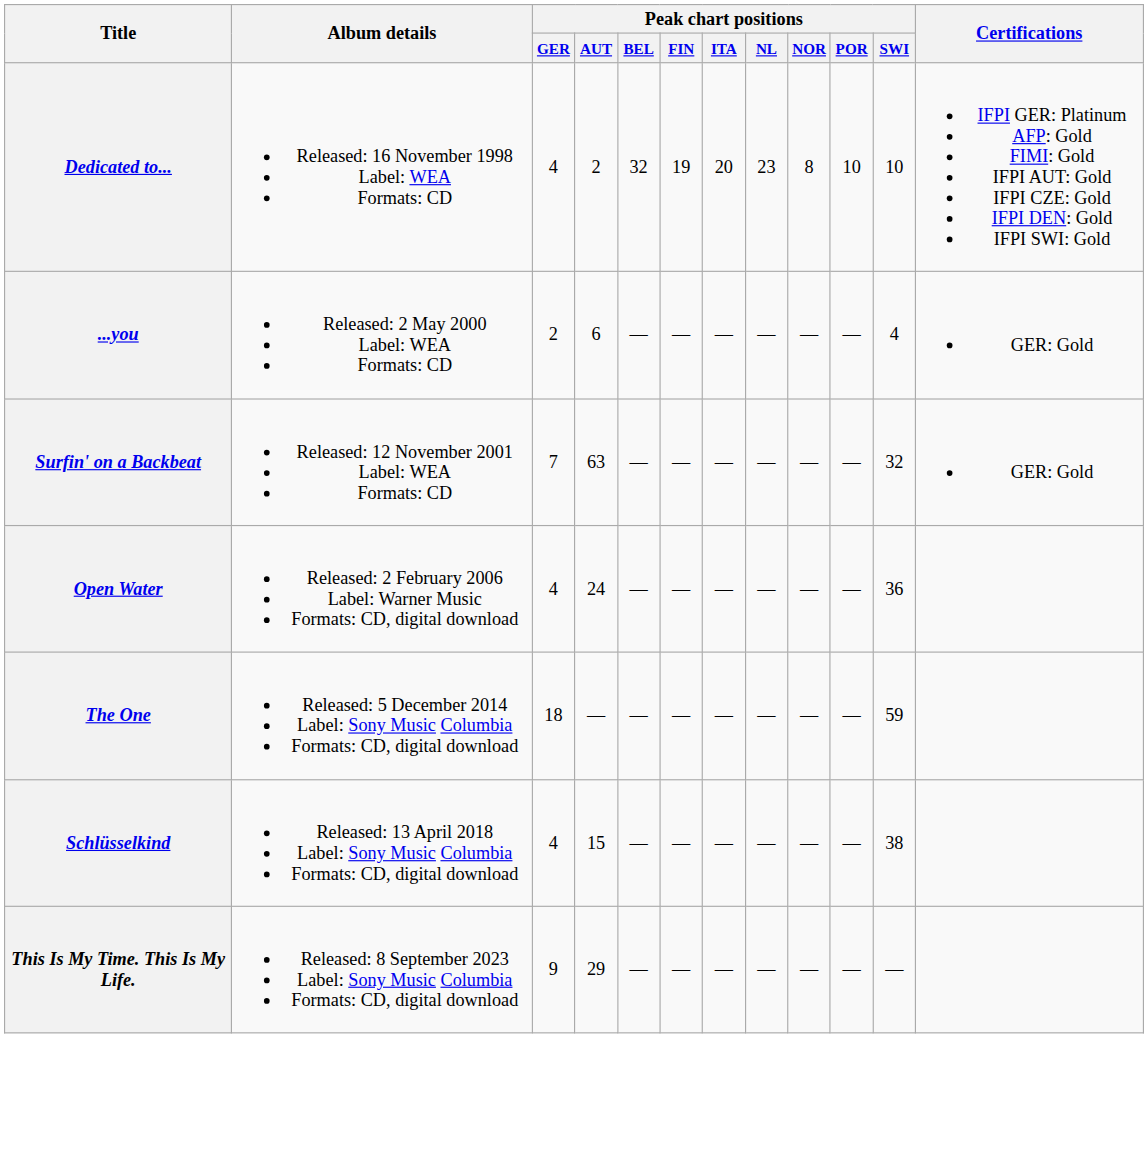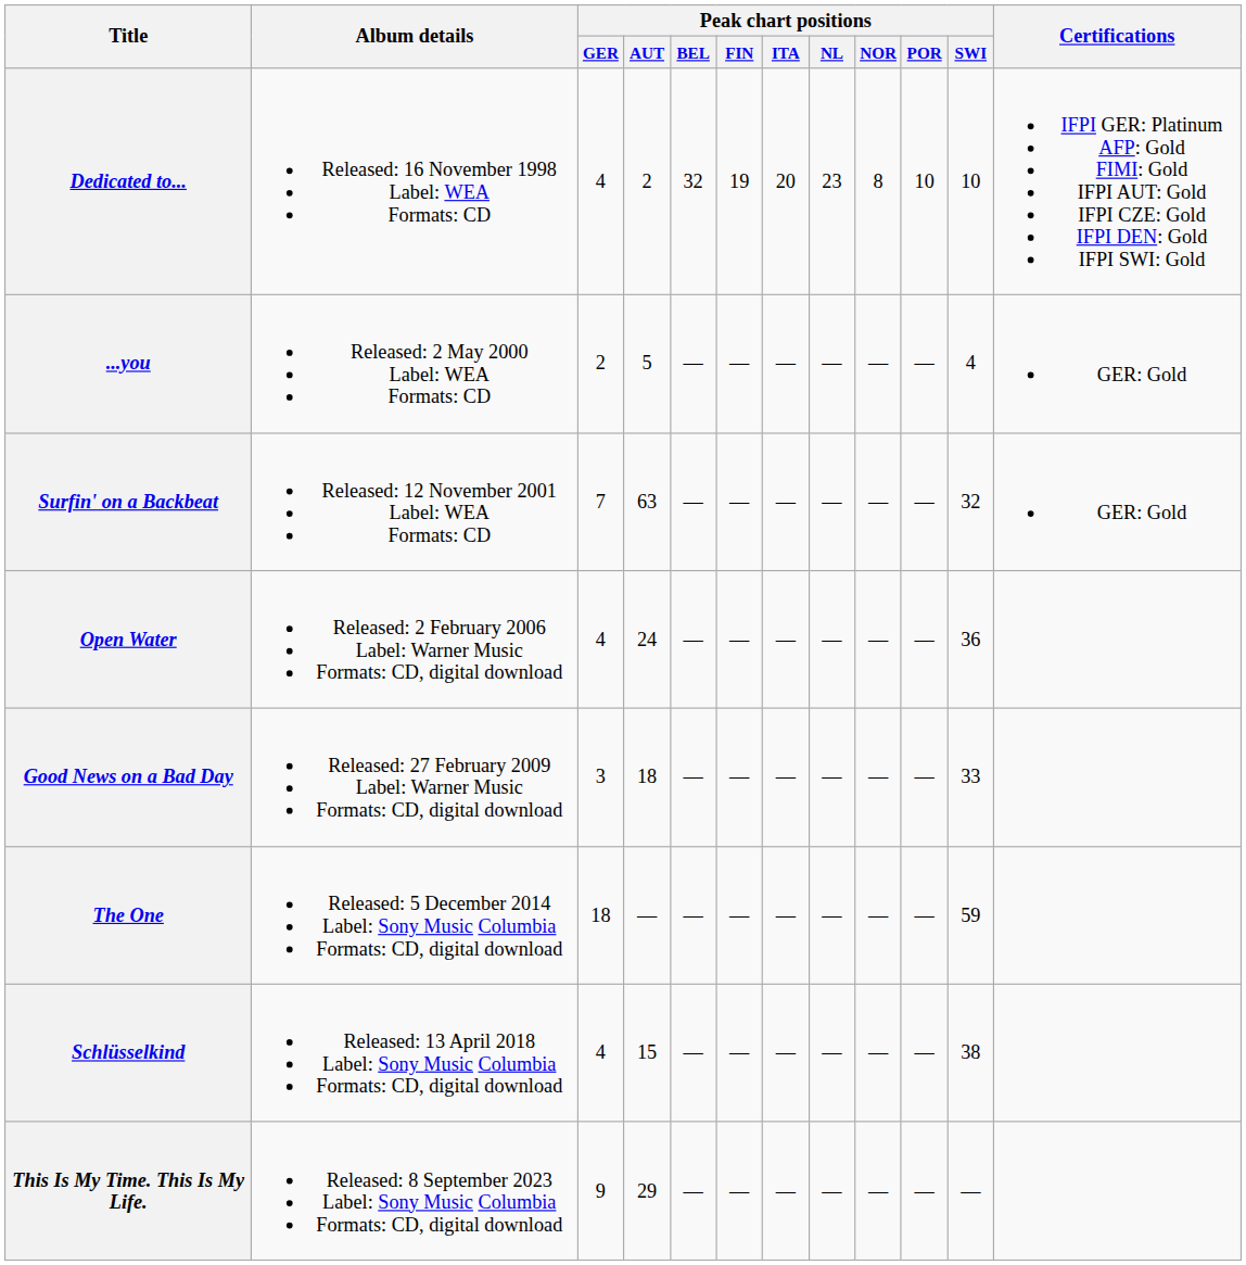 <table class="wikitable plainrowheaders" style="text-align:center;" border="1">
 <tr>
 <th scope="col" rowspan="2" style="width:12em;">Title</th>
 <th scope="col" rowspan="2" style="width:16em;">Album details</th>
 <th scope="col" colspan="9">Peak chart positions</th>
 <th scope="col" rowspan="2" style="width:12em;"><a href='#'>Certifications</a></th>
 </tr>
 <tr>
 <th width="30"><small><a href='#'>GER</a></small></th>
 <th width="30"><small><a href='#'>AUT</a></small></th>
 <th width="30"><small><a href='#'>BEL</a></small></th>
 <th width="30"><small><a href='#'>FIN</a></small></th>
 <th width="30"><small><a href='#'>ITA</a></small></th>
 <th width="30"><small><a href='#'>NL</a></small></th>
 <th width="30"><small><a href='#'>NOR</a></small></th>
 <th width="30"><small><a href='#'>POR</a></small></th>
 <th width="30"><small><a href='#'>SWI</a></small></th>
 </tr>
 <tr>
 <th scope="row"><em><a href='#'>Dedicated to...</a></em></th>
 <td><br><ul><li>Released: 16 November 1998</li><li>Label: <a href='#'>WEA</a></li><li>Formats: CD</li></ul></td>
 <td align="center">4</td>
 <td align="center">2</td>
 <td align="center">32</td>
 <td align="center">19</td>
 <td align="center">20</td>
 <td align="center">23</td>
 <td align="center">8</td>
 <td align="center">10</td>
 <td align="center">10</td>
 <td><br><ul><li><a href='#'>IFPI</a> GER: Platinum</li><li><a href='#'>AFP</a>: Gold</li><li><a href='#'>FIMI</a>: Gold</li><li>IFPI AUT: Gold</li><li>IFPI CZE: Gold</li><li><a href='#'>IFPI DEN</a>: Gold</li><li>IFPI SWI: Gold</li></ul></td>
 </tr>
 <tr>
 <th scope="row"><em><a href='#'>...you</a></em></th>
 <td><br><ul><li>Released: 2 May 2000</li><li>Label: WEA</li><li>Formats: CD</li></ul></td>
 <td align="center">2</td>
-<td align="center">6</td>
+<td align="center">5</td>
 <td align="center">—</td>
 <td align="center">—</td>
 <td align="center">—</td>
 <td align="center">—</td>
 <td align="center">—</td>
 <td align="center">—</td>
 <td align="center">4</td>
 <td><br><ul><li>GER: Gold</li></ul></td>
 </tr>
 <tr>
 <th scope="row"><em><a href='#'>Surfin' on a Backbeat</a></em></th>
 <td><br><ul><li>Released: 12 November 2001</li><li>Label: WEA</li><li>Formats: CD</li></ul></td>
 <td align="center">7</td>
 <td align="center">63</td>
 <td align="center">—</td>
 <td align="center">—</td>
 <td align="center">—</td>
 <td align="center">—</td>
 <td align="center">—</td>
 <td align="center">—</td>
 <td align="center">32</td>
 <td><br><ul><li>GER: Gold</li></ul></td>
 </tr>
 <tr>
 <th scope="row"><em><a href='#'>Open Water</a></em></th>
 <td><br><ul><li>Released: 2 February 2006</li><li>Label: Warner Music</li><li>Formats: CD, digital download</li></ul></td>
 <td align="center">4</td>
 <td align="center">24</td>
 <td align="center">—</td>
 <td align="center">—</td>
 <td align="center">—</td>
 <td align="center">—</td>
 <td align="center">—</td>
 <td align="center">—</td>
 <td align="center">36</td>
+<td></td>
+</tr>
+<tr>
+<th scope="row"><em><a href='#'>Good News on a Bad Day</a></em></th>
+<td><br><ul><li>Released: 27 February 2009</li><li>Label: Warner Music</li><li>Formats: CD, digital download</li></ul></td>
+<td align="center">3</td>
+<td align="center">18</td>
+<td align="center">—</td>
+<td align="center">—</td>
+<td align="center">—</td>
+<td align="center">—</td>
+<td align="center">—</td>
+<td align="center">—</td>
+<td align="center">33</td>
 <td></td>
 </tr>
 <tr>
 <th scope="row"><em><a href='#'>The One</a></em></th>
 <td><br><ul><li>Released: 5 December 2014</li><li>Label: <a href='#'>Sony Music</a> <a href='#'>Columbia</a></li><li>Formats: CD, digital download</li></ul></td>
 <td align="center">18</td>
 <td align="center">—</td>
 <td align="center">—</td>
 <td align="center">—</td>
 <td align="center">—</td>
 <td align="center">—</td>
 <td align="center">—</td>
 <td align="center">—</td>
 <td align="center">59</td>
 <td></td>
 </tr>
 <tr>
 <th scope="row"><em><a href='#'>Schlüsselkind</a></em></th>
 <td><br><ul><li>Released: 13 April 2018</li><li>Label: <a href='#'>Sony Music</a> <a href='#'>Columbia</a></li><li>Formats: CD, digital download</li></ul></td>
 <td align="center">4</td>
 <td align="center">15</td>
 <td align="center">—</td>
 <td align="center">—</td>
 <td align="center">—</td>
 <td align="center">—</td>
 <td align="center">—</td>
 <td align="center">—</td>
 <td align="center">38</td>
 <td></td>
 </tr>
 <tr>
 <th scope="row"><em>This Is My Time. This Is My Life.</em></th>
 <td><br><ul><li>Released: 8 September 2023</li><li>Label: <a href='#'>Sony Music</a> <a href='#'>Columbia</a></li><li>Formats: CD, digital download</li></ul></td>
 <td align="center">9</td>
 <td align="center">29</td>
 <td align="center">—</td>
 <td align="center">—</td>
 <td align="center">—</td>
 <td align="center">—</td>
 <td align="center">—</td>
 <td align="center">—</td>
 <td align="center">—</td>
 <td></td>
 </tr>
 </table>
